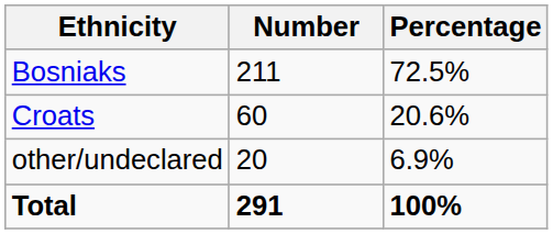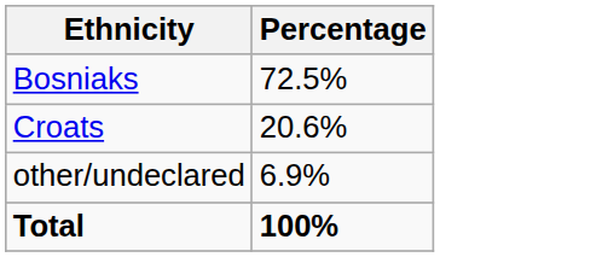 <table class="wikitable">
 <tr>
 <th width="100px">Ethnicity</th>
-<th width="80px">Number</th>
 <th width="80px">Percentage</th>
 </tr>
 <tr>
 <td><a href='#'>Bosniaks</a></td>
-<td>211</td>
 <td>72.5%</td>
 </tr>
 <tr>
 <td><a href='#'>Croats</a></td>
-<td>60</td>
 <td>20.6%</td>
 </tr>
 <tr>
 <td>other/undeclared</td>
-<td>20</td>
 <td>6.9%</td>
 </tr>
 <tr>
 <td><strong>Total</strong></td>
-<td><strong>291</strong></td>
 <td><strong>100%</strong></td>
 </tr>
 </table>
